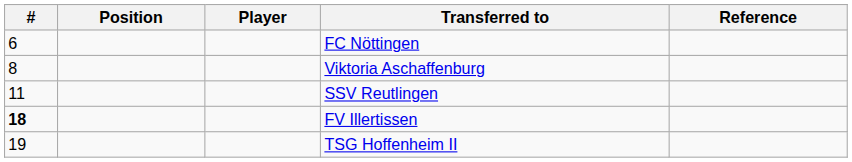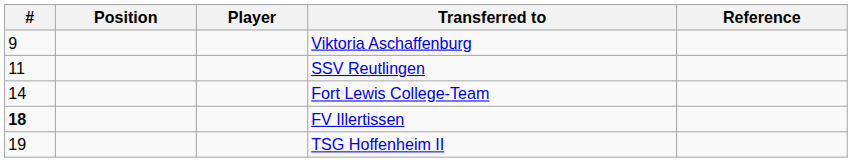 <table class="wikitable sortable" style="width:90%; text-align:center; font-size:95%; text-align:left;">
 <tr>
 <th><strong>#</strong></th>
 <th><strong>Position</strong></th>
 <th><strong>Player</strong></th>
 <th><strong>Transferred to</strong></th>
 <th><strong>Reference</strong></th>
 </tr>
 <tr>
-<td>6</td>
-<td></td>
-<td></td>
-<td> <a href='#'>FC Nöttingen</a></td>
-<td></td>
-</tr>
-<tr>
-<td>8</td>
+<td>9</td>
 <td></td>
 <td></td>
 <td> <a href='#'>Viktoria Aschaffenburg</a></td>
 <td></td>
 </tr>
 <tr>
 <td>11</td>
 <td></td>
 <td></td>
 <td> <a href='#'>SSV Reutlingen</a></td>
+<td></td>
+</tr>
+<tr>
+<td>14</td>
+<td></td>
+<td></td>
+<td> <a href='#'>Fort Lewis College-Team</a></td>
 <td></td>
 </tr>
 <tr>
 <td><strong>18</strong></td>
 <td></td>
 <td></td>
 <td> <a href='#'>FV Illertissen</a></td>
 <td></td>
 </tr>
 <tr>
 <td>19</td>
 <td></td>
 <td></td>
 <td> <a href='#'>TSG Hoffenheim II</a></td>
 <td></td>
 </tr>
 </table>
